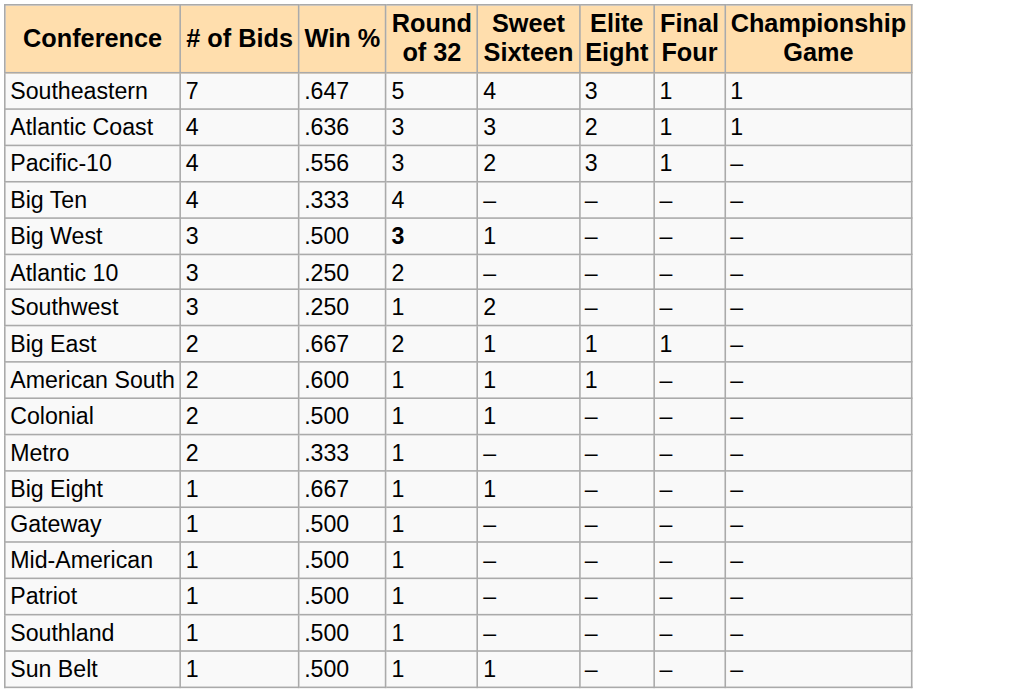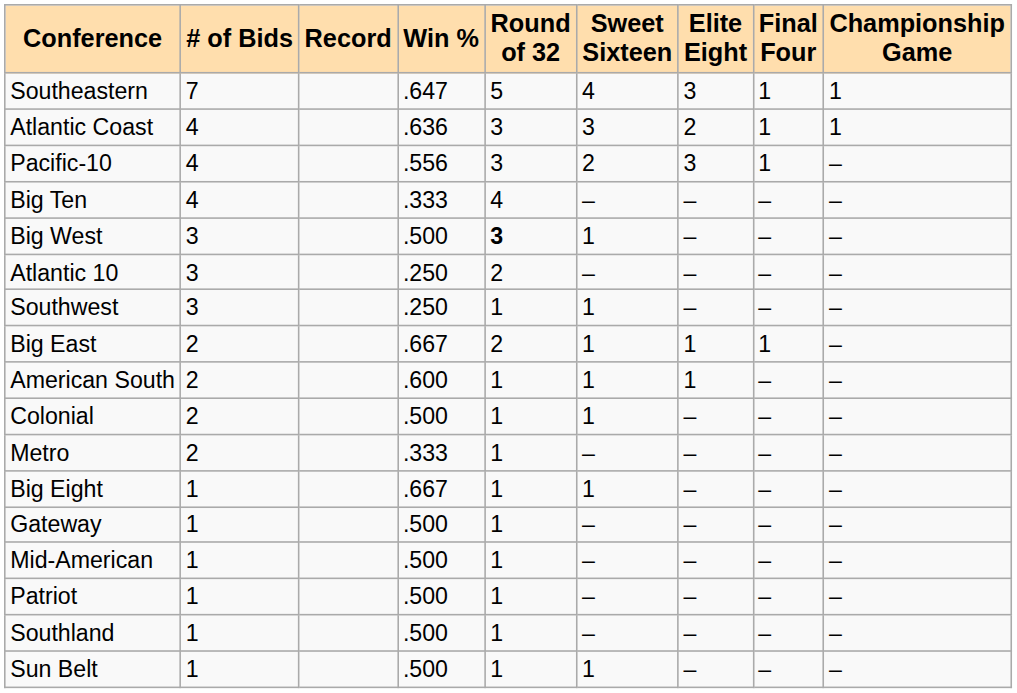 <table class="wikitable sortable">
 <tr>
 <th style="background-color:#FFDEAD;">Conference</th>
 <th style="background-color:#FFDEAD;"># of Bids</th>
+<th style="background-color:#FFDEAD;">Record</th>
 <th style="background-color:#FFDEAD;">Win %</th>
 <th style="background-color:#FFDEAD;">Round<br> of 32</th>
 <th style="background-color:#FFDEAD;">Sweet<br> Sixteen</th>
 <th style="background-color:#FFDEAD;">Elite<br> Eight</th>
 <th style="background-color:#FFDEAD;">Final<br> Four</th>
 <th style="background-color:#FFDEAD;">Championship<br> Game</th>
 </tr>
 <tr style="font-size:11pt"   valign="bottom">
 <td height="15">Southeastern</td>
 <td>7</td>
+<td></td>
 <td>.647</td>
 <td>5</td>
 <td>4</td>
 <td>3</td>
 <td>1</td>
 <td>1</td>
 </tr>
 <tr style="font-size:11pt"  valign="bottom">
 <td height="15">Atlantic Coast</td>
 <td>4</td>
+<td></td>
 <td>.636</td>
 <td>3</td>
 <td>3</td>
 <td>2</td>
 <td>1</td>
 <td>1</td>
 </tr>
 <tr style="font-size:11pt"  valign="bottom">
 <td height="15">Pacific-10</td>
 <td>4</td>
+<td></td>
 <td>.556</td>
 <td>3</td>
 <td>2</td>
 <td>3</td>
 <td>1</td>
 <td>–</td>
 </tr>
 <tr style="font-size:11pt"  valign="bottom">
 <td height="15">Big Ten</td>
 <td>4</td>
+<td></td>
 <td>.333</td>
 <td>4</td>
 <td>–</td>
 <td>–</td>
 <td>–</td>
 <td>–</td>
 </tr>
 <tr style="font-size:11pt"  valign="bottom">
 <td height="15">Big West</td>
 <td>3</td>
+<td></td>
 <td>.500</td>
 <td><strong>3</strong></td>
 <td>1</td>
 <td>–</td>
 <td>–</td>
 <td>–</td>
 </tr>
 <tr style="font-size:11pt"  valign="bottom">
 <td height="15">Atlantic 10</td>
 <td>3</td>
+<td></td>
 <td>.250</td>
 <td>2</td>
 <td>–</td>
 <td>–</td>
 <td>–</td>
 <td>–</td>
 </tr>
 <tr style="font-size:11pt"  valign="bottom">
 <td height="15">Southwest</td>
 <td>3</td>
+<td></td>
 <td>.250</td>
 <td>1</td>
-<td>2</td>
+<td>1</td>
 <td>–</td>
 <td>–</td>
 <td>–</td>
 </tr>
 <tr style="font-size:11pt"  valign="bottom">
 <td height="15">Big East</td>
 <td>2</td>
+<td></td>
 <td>.667</td>
 <td>2</td>
 <td>1</td>
 <td>1</td>
 <td>1</td>
 <td>–</td>
 </tr>
 <tr style="font-size:11pt"  valign="bottom">
 <td height="15">American South</td>
 <td>2</td>
+<td></td>
 <td>.600</td>
 <td>1</td>
 <td>1</td>
 <td>1</td>
 <td>–</td>
 <td>–</td>
 </tr>
 <tr style="font-size:11pt"  valign="bottom">
 <td height="15">Colonial</td>
 <td>2</td>
+<td></td>
 <td>.500</td>
 <td>1</td>
 <td>1</td>
 <td>–</td>
 <td>–</td>
 <td>–</td>
 </tr>
 <tr style="font-size:11pt"  valign="bottom">
 <td height="15">Metro</td>
 <td>2</td>
+<td></td>
 <td>.333</td>
 <td>1</td>
 <td>–</td>
 <td>–</td>
 <td>–</td>
 <td>–</td>
 </tr>
 <tr style="font-size:11pt"  valign="bottom">
 <td height="15">Big Eight</td>
 <td>1</td>
+<td></td>
 <td>.667</td>
 <td>1</td>
 <td>1</td>
 <td>–</td>
 <td>–</td>
 <td>–</td>
 </tr>
 <tr style="font-size:11pt"  valign="bottom">
 <td height="15">Gateway</td>
 <td>1</td>
+<td></td>
 <td>.500</td>
 <td>1</td>
 <td>–</td>
 <td>–</td>
 <td>–</td>
 <td>–</td>
 </tr>
 <tr style="font-size:11pt"  valign="bottom">
 <td height="15">Mid-American</td>
 <td>1</td>
+<td></td>
 <td>.500</td>
 <td>1</td>
 <td>–</td>
 <td>–</td>
 <td>–</td>
 <td>–</td>
 </tr>
 <tr style="font-size:11pt"  valign="bottom">
 <td height="15">Patriot</td>
 <td>1</td>
+<td></td>
 <td>.500</td>
 <td>1</td>
 <td>–</td>
 <td>–</td>
 <td>–</td>
 <td>–</td>
 </tr>
 <tr style="font-size:11pt"  valign="bottom">
 <td height="15">Southland</td>
 <td>1</td>
+<td></td>
 <td>.500</td>
 <td>1</td>
 <td>–</td>
 <td>–</td>
 <td>–</td>
 <td>–</td>
 </tr>
 <tr style="font-size:11pt"  valign="bottom">
 <td height="15">Sun Belt</td>
 <td>1</td>
+<td></td>
 <td>.500</td>
 <td>1</td>
 <td>1</td>
 <td>–</td>
 <td>–</td>
 <td>–</td>
 </tr>
 </table>
